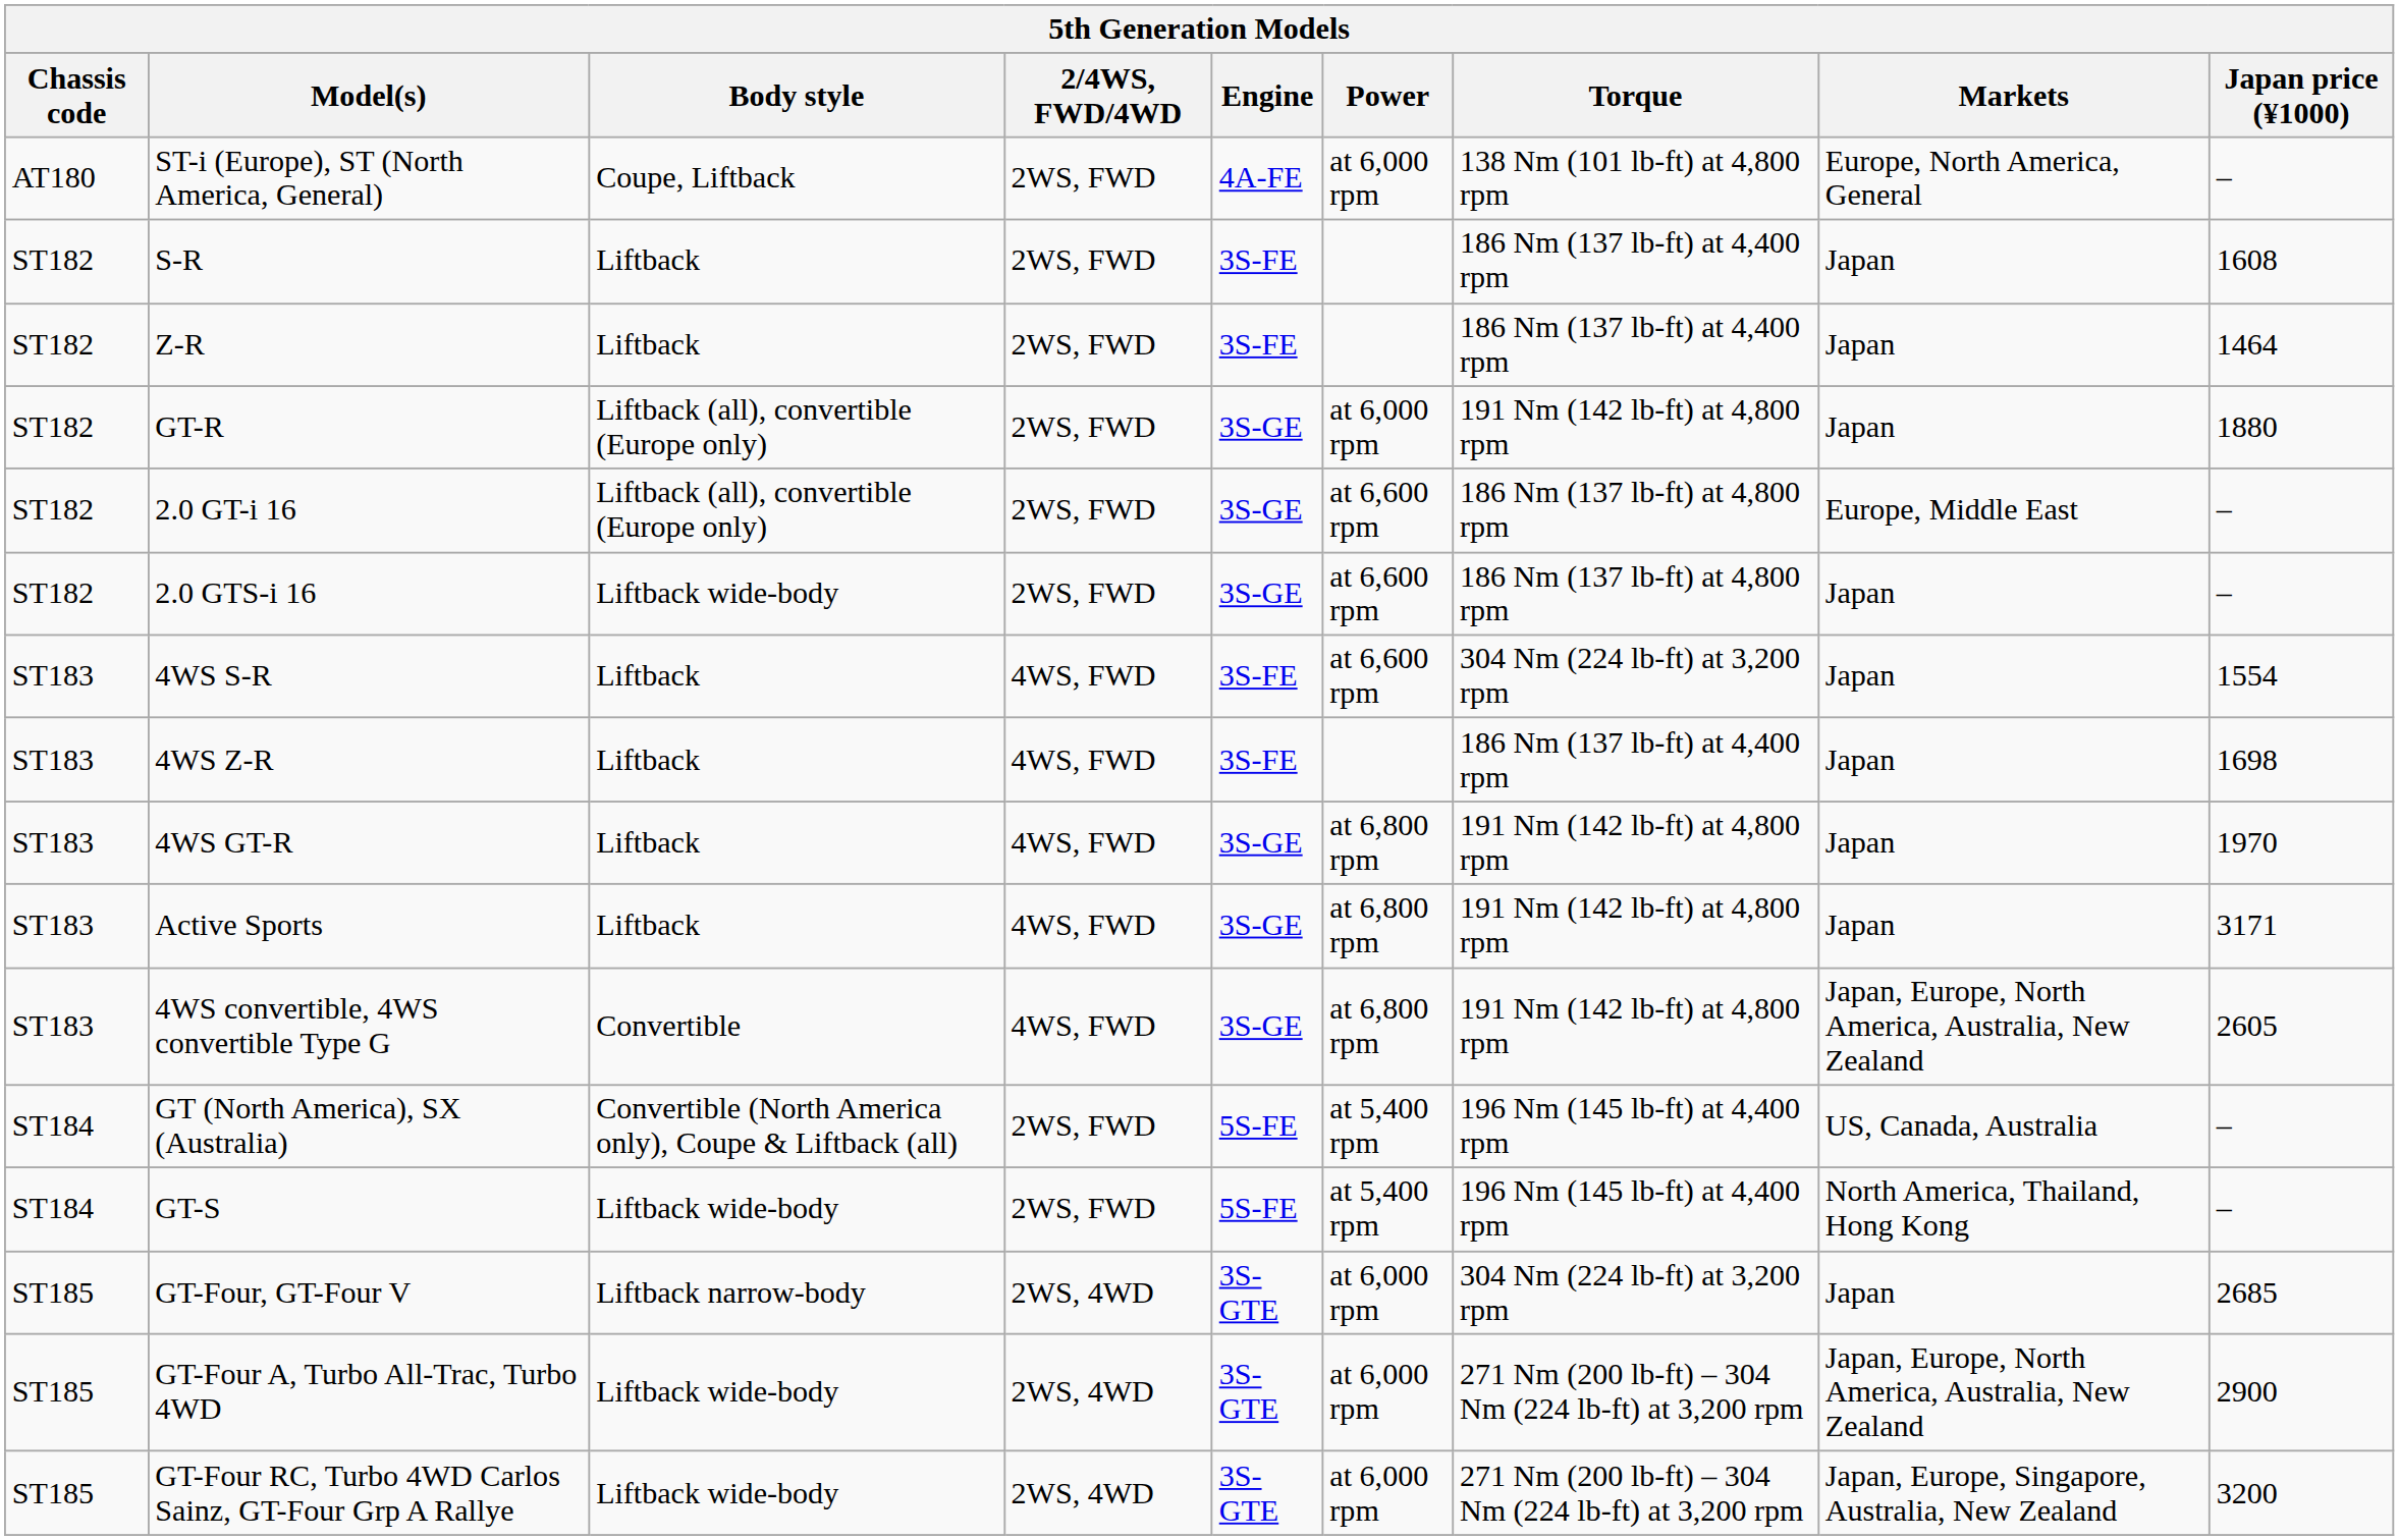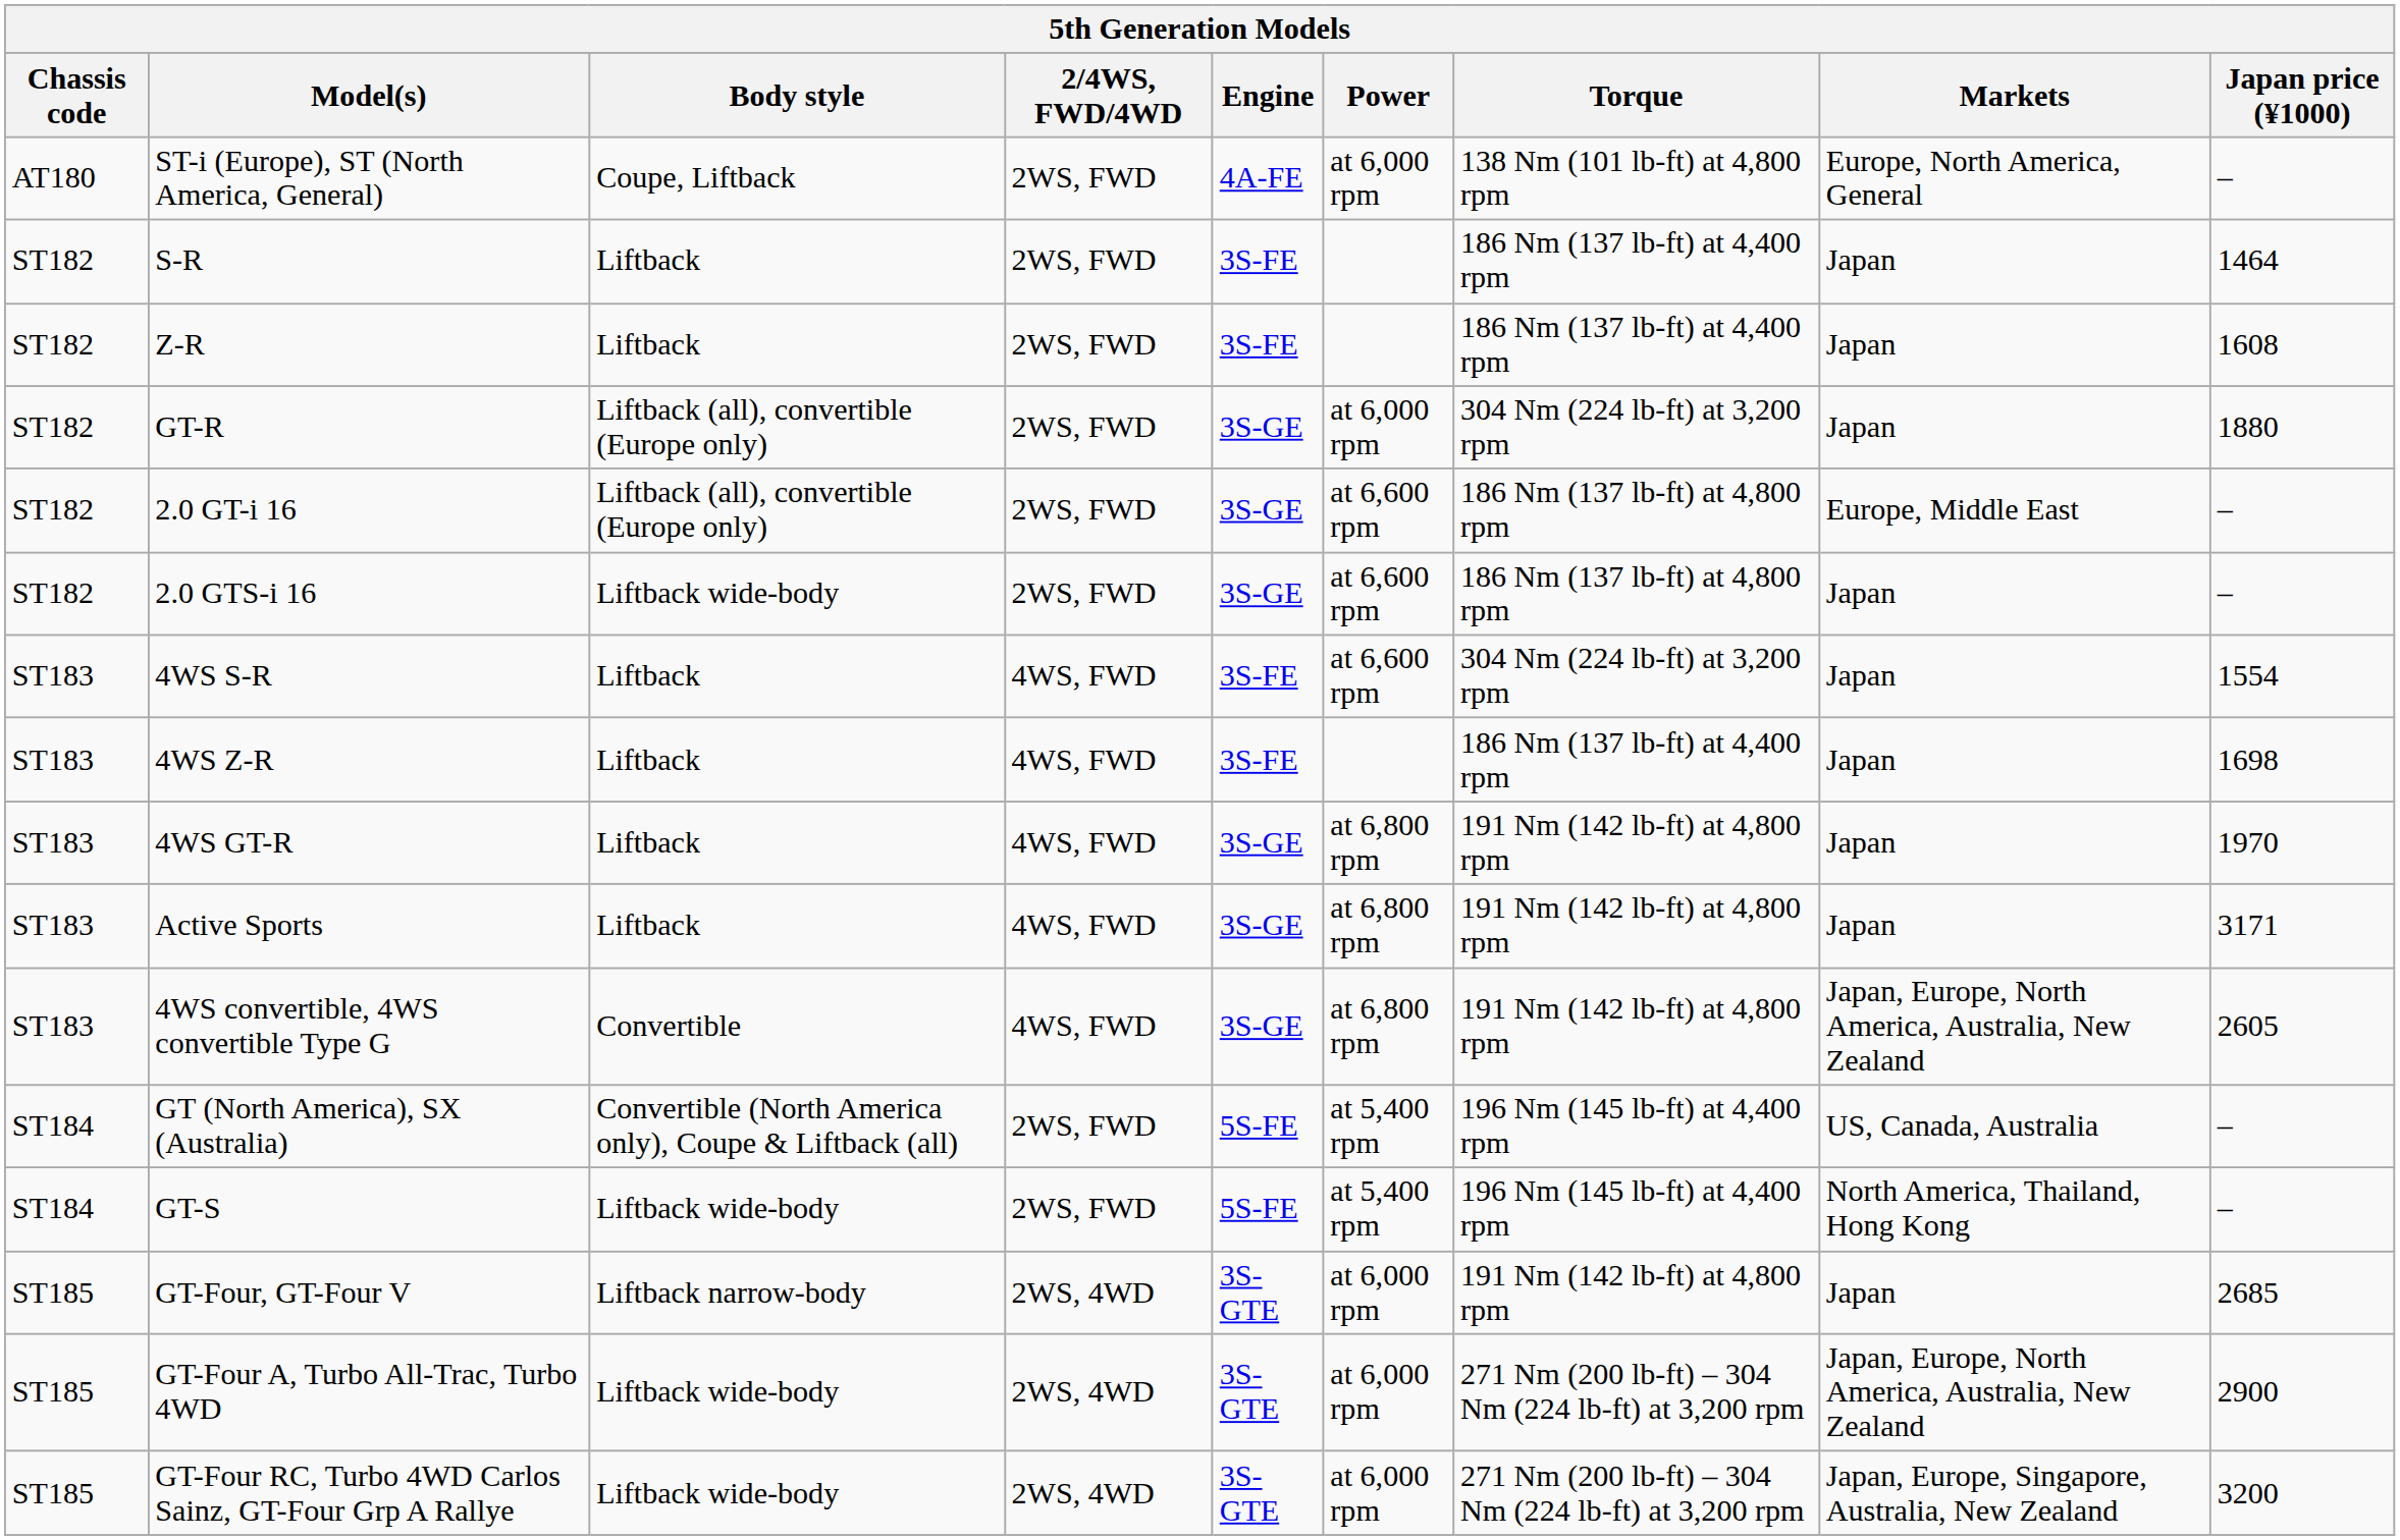 <table class="wikitable">
 <tr>
 <th colspan="9">5th Generation Models</th>
 </tr>
 <tr>
 <th>Chassis code</th>
 <th>Model(s)</th>
 <th>Body style</th>
 <th>2/4WS, FWD/4WD</th>
 <th>Engine</th>
 <th>Power</th>
 <th>Torque</th>
 <th>Markets</th>
 <th>Japan price (¥1000)</th>
 </tr>
 <tr>
 <td>AT180</td>
 <td>ST-i (Europe), ST (North America, General)</td>
 <td>Coupe, Liftback</td>
 <td>2WS, FWD</td>
 <td><a href='#'>4A-FE</a></td>
 <td> at 6,000 rpm</td>
 <td>138 Nm (101 lb-ft) at 4,800 rpm</td>
 <td>Europe, North America, General</td>
 <td>–</td>
 </tr>
 <tr>
 <td>ST182</td>
 <td>S-R</td>
 <td>Liftback</td>
 <td>2WS, FWD</td>
 <td><a href='#'>3S-FE</a></td>
 <td></td>
 <td>186 Nm (137 lb-ft) at 4,400 rpm</td>
 <td>Japan</td>
-<td>1608</td>
+<td>1464</td>
 </tr>
 <tr>
 <td>ST182</td>
 <td>Z-R</td>
 <td>Liftback</td>
 <td>2WS, FWD</td>
 <td><a href='#'>3S-FE</a></td>
 <td></td>
 <td>186 Nm (137 lb-ft) at 4,400 rpm</td>
 <td>Japan</td>
-<td>1464</td>
+<td>1608</td>
 </tr>
 <tr>
 <td>ST182</td>
 <td>GT-R</td>
 <td>Liftback (all), convertible (Europe only)</td>
 <td>2WS, FWD</td>
 <td><a href='#'>3S-GE</a></td>
 <td> at 6,000 rpm</td>
-<td>191 Nm (142 lb-ft) at 4,800 rpm</td>
+<td>304 Nm (224 lb-ft) at 3,200 rpm</td>
 <td>Japan</td>
 <td>1880</td>
 </tr>
 <tr>
 <td>ST182</td>
 <td>2.0 GT-i 16</td>
 <td>Liftback (all), convertible (Europe only)</td>
 <td>2WS, FWD</td>
 <td><a href='#'>3S-GE</a></td>
 <td> at 6,600 rpm</td>
 <td>186 Nm (137 lb-ft) at 4,800 rpm</td>
 <td>Europe, Middle East</td>
 <td>–</td>
 </tr>
 <tr>
 <td>ST182</td>
 <td>2.0 GTS-i 16</td>
 <td>Liftback wide-body</td>
 <td>2WS, FWD</td>
 <td><a href='#'>3S-GE</a></td>
 <td> at 6,600 rpm</td>
 <td>186 Nm (137 lb-ft) at 4,800 rpm</td>
 <td>Japan</td>
 <td>–</td>
 </tr>
 <tr>
 <td>ST183</td>
 <td>4WS S-R</td>
 <td>Liftback</td>
 <td>4WS, FWD</td>
 <td><a href='#'>3S-FE</a></td>
 <td> at 6,600 rpm</td>
 <td>304 Nm (224 lb-ft) at 3,200 rpm</td>
 <td>Japan</td>
 <td>1554</td>
 </tr>
 <tr>
 <td>ST183</td>
 <td>4WS Z-R</td>
 <td>Liftback</td>
 <td>4WS, FWD</td>
 <td><a href='#'>3S-FE</a></td>
 <td></td>
 <td>186 Nm (137 lb-ft) at 4,400 rpm</td>
 <td>Japan</td>
 <td>1698</td>
 </tr>
 <tr>
 <td>ST183</td>
 <td>4WS GT-R</td>
 <td>Liftback</td>
 <td>4WS, FWD</td>
 <td><a href='#'>3S-GE</a></td>
 <td> at 6,800 rpm</td>
 <td>191 Nm (142 lb-ft) at 4,800 rpm</td>
 <td>Japan</td>
 <td>1970</td>
 </tr>
 <tr>
 <td>ST183</td>
 <td>Active Sports</td>
 <td>Liftback</td>
 <td>4WS, FWD</td>
 <td><a href='#'>3S-GE</a></td>
 <td> at 6,800 rpm</td>
 <td>191 Nm (142 lb-ft) at 4,800 rpm</td>
 <td>Japan</td>
 <td>3171</td>
 </tr>
 <tr>
 <td>ST183</td>
 <td>4WS convertible, 4WS convertible Type G</td>
 <td>Convertible</td>
 <td>4WS, FWD</td>
 <td><a href='#'>3S-GE</a></td>
 <td> at 6,800 rpm</td>
 <td>191 Nm (142 lb-ft) at 4,800 rpm</td>
 <td>Japan, Europe, North America, Australia, New Zealand</td>
 <td>2605</td>
 </tr>
 <tr>
 <td>ST184</td>
 <td>GT (North America), SX (Australia)</td>
 <td>Convertible (North America only), Coupe & Liftback (all)</td>
 <td>2WS, FWD</td>
 <td><a href='#'>5S-FE</a></td>
 <td> at 5,400 rpm</td>
 <td>196 Nm (145 lb-ft) at 4,400 rpm</td>
 <td>US, Canada, Australia</td>
 <td>–</td>
 </tr>
 <tr>
 <td>ST184</td>
 <td>GT-S</td>
 <td>Liftback wide-body</td>
 <td>2WS, FWD</td>
 <td><a href='#'>5S-FE</a></td>
 <td> at 5,400 rpm</td>
 <td>196 Nm (145 lb-ft) at 4,400 rpm</td>
 <td>North America, Thailand, Hong Kong</td>
 <td>–</td>
 </tr>
 <tr>
 <td>ST185</td>
 <td>GT-Four, GT-Four V</td>
 <td>Liftback narrow-body</td>
 <td>2WS, 4WD</td>
 <td><a href='#'>3S-GTE</a></td>
 <td> at 6,000 rpm</td>
-<td>304 Nm (224 lb-ft) at 3,200 rpm</td>
+<td>191 Nm (142 lb-ft) at 4,800 rpm</td>
 <td>Japan</td>
 <td>2685</td>
 </tr>
 <tr>
 <td>ST185</td>
 <td>GT-Four A, Turbo All-Trac, Turbo 4WD</td>
 <td>Liftback wide-body</td>
 <td>2WS, 4WD</td>
 <td><a href='#'>3S-GTE</a></td>
 <td> at 6,000 rpm</td>
 <td>271 Nm (200 lb-ft) – 304 Nm (224 lb-ft) at 3,200 rpm</td>
 <td>Japan, Europe, North America, Australia, New Zealand</td>
 <td>2900</td>
 </tr>
 <tr>
 <td>ST185</td>
 <td>GT-Four RC, Turbo 4WD Carlos Sainz, GT-Four Grp A Rallye</td>
 <td>Liftback wide-body</td>
 <td>2WS, 4WD</td>
 <td><a href='#'>3S-GTE</a></td>
 <td> at 6,000 rpm</td>
 <td>271 Nm (200 lb-ft) – 304 Nm (224 lb-ft) at 3,200 rpm</td>
 <td>Japan, Europe, Singapore, Australia, New Zealand</td>
 <td>3200</td>
 </tr>
 </table>
